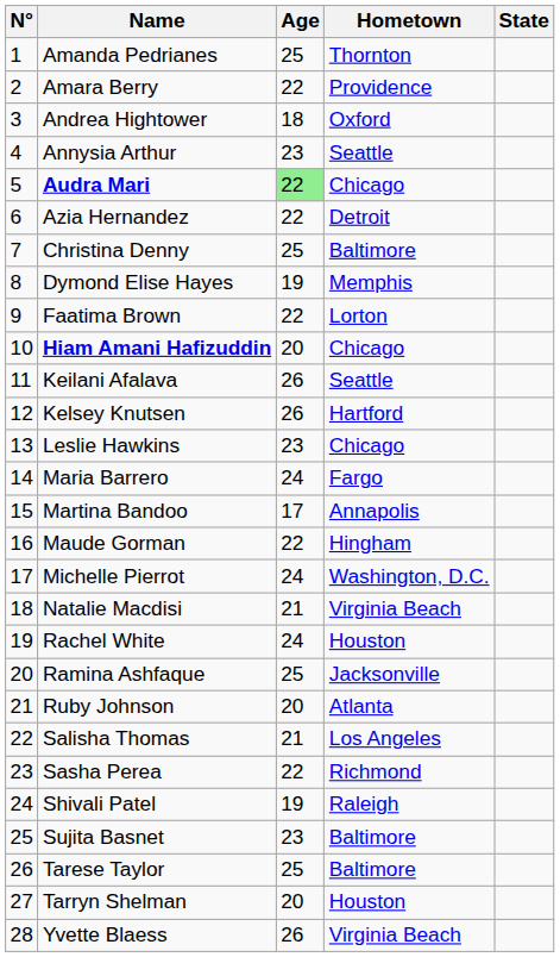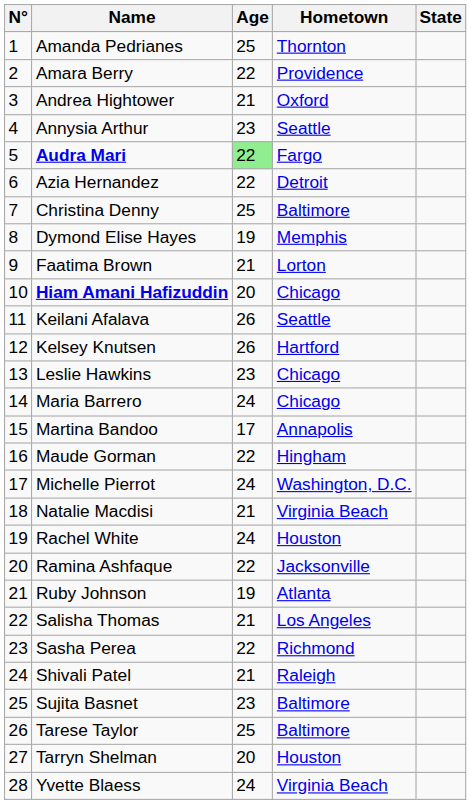 <table class="wikitable sortable">
 <tr>
 <th>N°</th>
 <th>Name</th>
 <th>Age</th>
 <th>Hometown</th>
 <th>State</th>
 </tr>
 <tr>
 <td>1</td>
 <td>Amanda Pedrianes</td>
 <td>25</td>
 <td><a href='#'>Thornton</a></td>
 <td></td>
 </tr>
 <tr>
 <td>2</td>
 <td>Amara Berry</td>
 <td>22</td>
 <td><a href='#'>Providence</a></td>
 <td></td>
 </tr>
 <tr>
 <td>3</td>
 <td>Andrea Hightower</td>
-<td>18</td>
+<td>21</td>
 <td><a href='#'>Oxford</a></td>
 <td></td>
 </tr>
 <tr>
 <td>4</td>
 <td>Annysia Arthur</td>
 <td>23</td>
 <td><a href='#'>Seattle</a></td>
 <td></td>
 </tr>
 <tr>
 <td>5</td>
 <td><strong><a href='#'>Audra Mari</a></strong></td>
 <td style="background: lightgreen;">22</td>
-<td><a href='#'>Chicago</a></td>
+<td><a href='#'>Fargo</a></td>
 <td></td>
 </tr>
 <tr>
 <td>6</td>
 <td>Azia Hernandez</td>
 <td>22</td>
 <td><a href='#'>Detroit</a></td>
 <td></td>
 </tr>
 <tr>
 <td>7</td>
 <td>Christina Denny</td>
 <td>25</td>
 <td><a href='#'>Baltimore</a></td>
 <td></td>
 </tr>
 <tr>
 <td>8</td>
 <td>Dymond Elise Hayes</td>
 <td>19</td>
 <td><a href='#'>Memphis</a></td>
 <td></td>
 </tr>
 <tr>
 <td>9</td>
 <td>Faatima Brown</td>
-<td>22</td>
+<td>21</td>
 <td><a href='#'>Lorton</a></td>
 <td></td>
 </tr>
 <tr>
 <td>10</td>
 <td><strong><a href='#'>Hiam Amani Hafizuddin</a></strong></td>
 <td>20</td>
 <td><a href='#'>Chicago</a></td>
 <td></td>
 </tr>
 <tr>
 <td>11</td>
 <td>Keilani Afalava</td>
 <td>26</td>
 <td><a href='#'>Seattle</a></td>
 <td></td>
 </tr>
 <tr>
 <td>12</td>
 <td>Kelsey Knutsen</td>
 <td>26</td>
 <td><a href='#'>Hartford</a></td>
 <td></td>
 </tr>
 <tr>
 <td>13</td>
 <td>Leslie Hawkins</td>
 <td>23</td>
 <td><a href='#'>Chicago</a></td>
 <td></td>
 </tr>
 <tr>
 <td>14</td>
 <td>Maria Barrero</td>
 <td>24</td>
-<td><a href='#'>Fargo</a></td>
+<td><a href='#'>Chicago</a></td>
 <td></td>
 </tr>
 <tr>
 <td>15</td>
 <td>Martina Bandoo</td>
 <td>17</td>
 <td><a href='#'>Annapolis</a></td>
 <td></td>
 </tr>
 <tr>
 <td>16</td>
 <td>Maude Gorman</td>
 <td>22</td>
 <td><a href='#'>Hingham</a></td>
 <td></td>
 </tr>
 <tr>
 <td>17</td>
 <td>Michelle Pierrot</td>
 <td>24</td>
 <td><a href='#'>Washington, D.C.</a></td>
 <td></td>
 </tr>
 <tr>
 <td>18</td>
 <td>Natalie Macdisi</td>
 <td>21</td>
 <td><a href='#'>Virginia Beach</a></td>
 <td></td>
 </tr>
 <tr>
 <td>19</td>
 <td>Rachel White</td>
 <td>24</td>
 <td><a href='#'>Houston</a></td>
 <td></td>
 </tr>
 <tr>
 <td>20</td>
 <td>Ramina Ashfaque</td>
-<td>25</td>
+<td>22</td>
 <td><a href='#'>Jacksonville</a></td>
 <td></td>
 </tr>
 <tr>
 <td>21</td>
 <td>Ruby Johnson</td>
-<td>20</td>
+<td>19</td>
 <td><a href='#'>Atlanta</a></td>
 <td></td>
 </tr>
 <tr>
 <td>22</td>
 <td>Salisha Thomas</td>
 <td>21</td>
 <td><a href='#'>Los Angeles</a></td>
 <td></td>
 </tr>
 <tr>
 <td>23</td>
 <td>Sasha Perea</td>
 <td>22</td>
 <td><a href='#'>Richmond</a></td>
 <td></td>
 </tr>
 <tr>
 <td>24</td>
 <td>Shivali Patel</td>
-<td>19</td>
+<td>21</td>
 <td><a href='#'>Raleigh</a></td>
 <td></td>
 </tr>
 <tr>
 <td>25</td>
 <td>Sujita Basnet</td>
 <td>23</td>
 <td><a href='#'>Baltimore</a></td>
 <td></td>
 </tr>
 <tr>
 <td>26</td>
 <td>Tarese Taylor</td>
 <td>25</td>
 <td><a href='#'>Baltimore</a></td>
 <td></td>
 </tr>
 <tr>
 <td>27</td>
 <td>Tarryn Shelman</td>
 <td>20</td>
 <td><a href='#'>Houston</a></td>
 <td></td>
 </tr>
 <tr>
 <td>28</td>
 <td>Yvette Blaess</td>
-<td>26</td>
+<td>24</td>
 <td><a href='#'>Virginia Beach</a></td>
 <td></td>
 </tr>
 </table>
